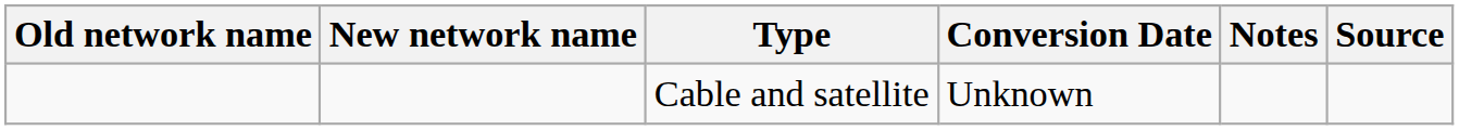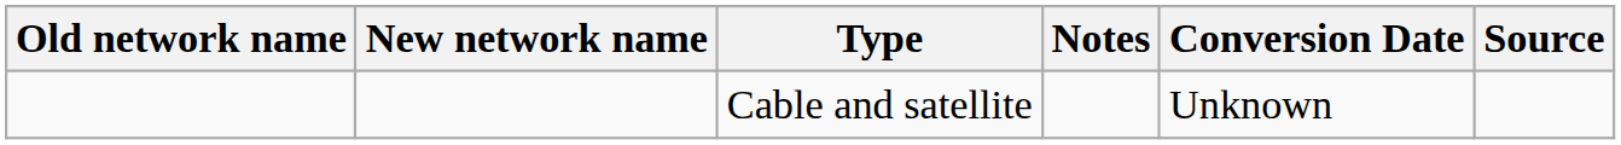 <table class="wikitable">
 <tr>
 <th>Old network name</th>
 <th>New network name</th>
 <th>Type</th>
+<th>Notes</th>
 <th>Conversion Date</th>
-<th>Notes</th>
 <th>Source</th>
 </tr>
 <tr>
 <td><a href='#'></a></td>
 <td></td>
 <td>Cable and satellite</td>
+<td></td>
 <td>Unknown</td>
-<td></td>
 <td></td>
 </tr>
 </table>
